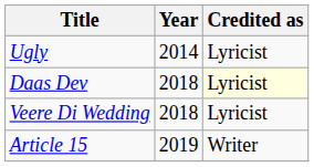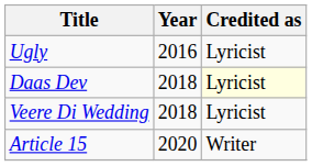 <table class="wikitable">
 <tr>
 <th>Title</th>
 <th>Year</th>
 <th>Credited as</th>
 </tr>
 <tr>
 <td><em><a href='#'>Ugly</a></em></td>
-<td>2014</td>
+<td>2016</td>
 <td>Lyricist</td>
 </tr>
 <tr>
 <td><em><a href='#'>Daas Dev</a></em></td>
 <td>2018</td>
 <td style="background: lightyellow;">Lyricist</td>
 </tr>
 <tr>
 <td><em><a href='#'>Veere Di Wedding</a></em></td>
 <td>2018</td>
 <td>Lyricist</td>
 </tr>
 <tr>
 <td><em><a href='#'>Article 15</a></em></td>
-<td>2019</td>
+<td>2020</td>
 <td>Writer </td>
 </tr>
 <tr>
 </tr>
 </table>
